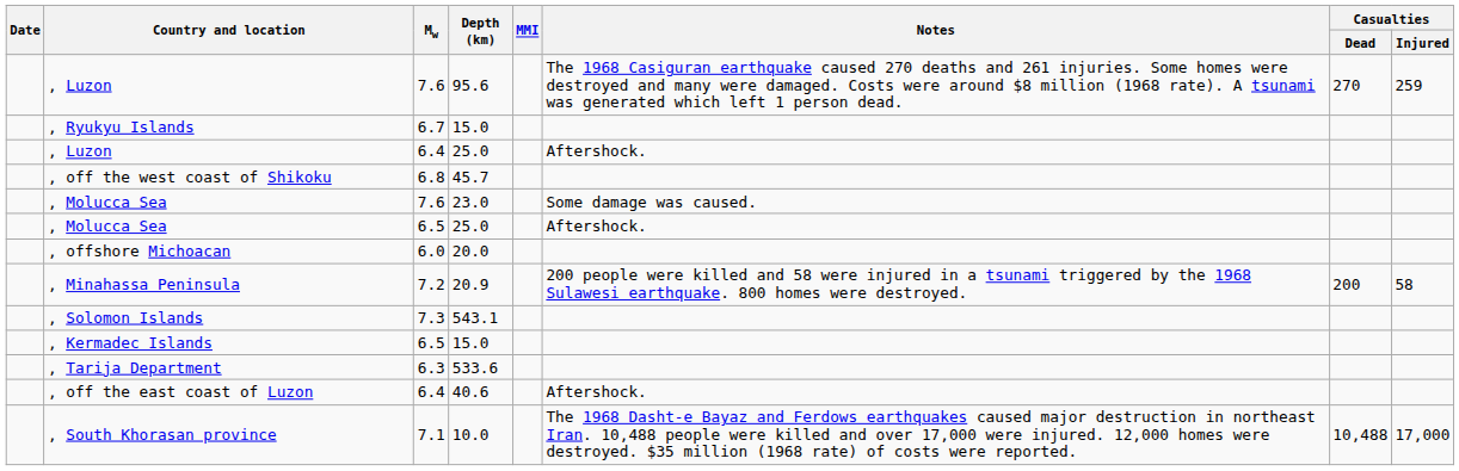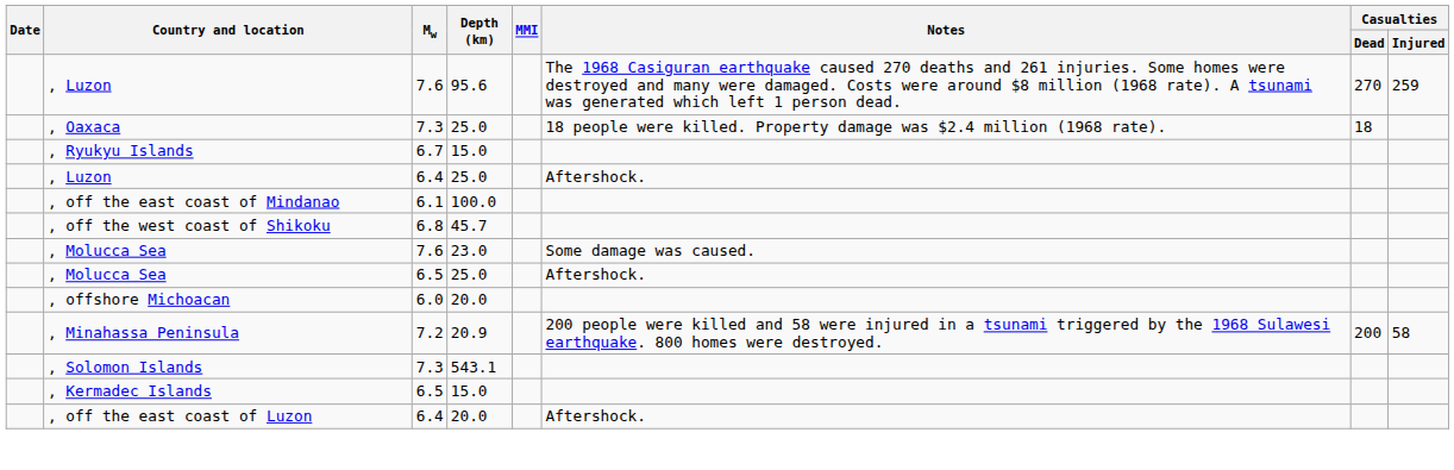 <table class="wikitable sortable sort-under" style="border:1px black; margin-left:1em;">
 <tr>
 <th rowspan="2"><small>Date</small></th>
 <th rowspan="2" style="width: 310px"><small>Country and location</small></th>
 <th rowspan="2"><small>M<sub>w</sub></small></th>
 <th rowspan="2"><small>Depth (km)</small></th>
 <th rowspan="2"><small><a href='#'>MMI</a></small></th>
 <th rowspan="2" class="unsortable"><small>Notes</small></th>
 <th colspan="2"><small>Casualties</small></th>
 </tr>
 <tr>
 <th><small>Dead</small></th>
 <th><small>Injured</small></th>
 </tr>
 <tr>
 <td></td>
 <td>, <a href='#'>Luzon</a></td>
 <td>7.6</td>
 <td>95.6</td>
 <td></td>
 <td>The <a href='#'>1968 Casiguran earthquake</a> caused 270 deaths and 261 injuries. Some homes were destroyed and many were damaged. Costs were around $8 million (1968 rate). A <a href='#'>tsunami</a> was generated which left 1 person dead.</td>
 <td>270</td>
 <td>259</td>
 </tr>
 <tr>
 <td></td>
+<td>, <a href='#'>Oaxaca</a></td>
+<td>7.3</td>
+<td>25.0</td>
+<td></td>
+<td>18 people were killed. Property damage was $2.4 million (1968 rate).</td>
+<td>18</td>
+<td></td>
+</tr>
+<tr>
+<td></td>
 <td>, <a href='#'>Ryukyu Islands</a></td>
 <td>6.7</td>
 <td>15.0</td>
 <td></td>
 <td></td>
 <td></td>
 <td></td>
 </tr>
 <tr>
 <td></td>
 <td>, <a href='#'>Luzon</a></td>
 <td>6.4</td>
 <td>25.0</td>
 <td></td>
 <td>Aftershock.</td>
+<td></td>
+<td></td>
+</tr>
+<tr>
+<td></td>
+<td>, off the east coast of <a href='#'>Mindanao</a></td>
+<td>6.1</td>
+<td>100.0</td>
+<td></td>
+<td></td>
 <td></td>
 <td></td>
 </tr>
 <tr>
 <td></td>
 <td>, off the west coast of <a href='#'>Shikoku</a></td>
 <td>6.8</td>
 <td>45.7</td>
 <td></td>
 <td></td>
 <td></td>
 <td></td>
 </tr>
 <tr>
 <td></td>
 <td>, <a href='#'>Molucca Sea</a></td>
 <td>7.6</td>
 <td>23.0</td>
 <td></td>
 <td>Some damage was caused.</td>
 <td></td>
 <td></td>
 </tr>
 <tr>
 <td></td>
 <td>, <a href='#'>Molucca Sea</a></td>
 <td>6.5</td>
 <td>25.0</td>
 <td></td>
 <td>Aftershock.</td>
 <td></td>
 <td></td>
 </tr>
 <tr>
 <td></td>
 <td>, offshore <a href='#'>Michoacan</a></td>
 <td>6.0</td>
 <td>20.0</td>
 <td></td>
 <td></td>
 <td></td>
 <td></td>
 </tr>
 <tr>
 <td></td>
 <td>, <a href='#'>Minahassa Peninsula</a></td>
 <td>7.2</td>
 <td>20.9</td>
 <td></td>
 <td>200 people were killed and 58 were injured in a <a href='#'>tsunami</a> triggered by the <a href='#'>1968 Sulawesi earthquake</a>. 800 homes were destroyed.</td>
 <td>200</td>
 <td>58</td>
 </tr>
 <tr>
 <td></td>
 <td>, <a href='#'>Solomon Islands</a></td>
 <td>7.3</td>
 <td>543.1</td>
 <td></td>
 <td></td>
 <td></td>
 <td></td>
 </tr>
 <tr>
 <td></td>
 <td>, <a href='#'>Kermadec Islands</a></td>
 <td>6.5</td>
 <td>15.0</td>
 <td></td>
 <td></td>
 <td></td>
 <td></td>
 </tr>
 <tr>
 <td></td>
-<td>, <a href='#'>Tarija Department</a></td>
-<td>6.3</td>
-<td>533.6</td>
-<td></td>
-<td></td>
-<td></td>
-<td></td>
-</tr>
-<tr>
-<td></td>
 <td>, off the east coast of <a href='#'>Luzon</a></td>
 <td>6.4</td>
-<td>40.6</td>
+<td>20.0</td>
 <td></td>
 <td>Aftershock.</td>
 <td></td>
 <td></td>
 </tr>
-<tr>
-<td></td>
-<td>, <a href='#'>South Khorasan province</a></td>
-<td>7.1</td>
-<td>10.0</td>
-<td></td>
-<td>The <a href='#'>1968 Dasht-e Bayaz and Ferdows earthquakes</a> caused major destruction in northeast <a href='#'>Iran</a>. 10,488 people were killed and over 17,000 were injured. 12,000 homes were destroyed. $35 million (1968 rate) of costs were reported.</td>
-<td>10,488</td>
-<td>17,000</td>
-</tr>
 </table>
